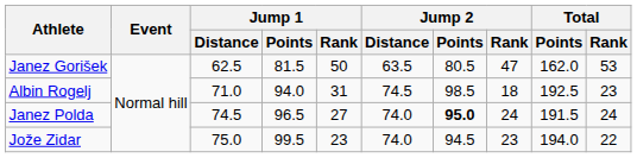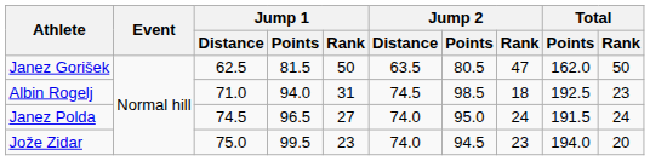 <table class="wikitable" style="font-size:90%">
 <tr>
 <th rowspan="2">Athlete</th>
 <th rowspan="2">Event</th>
 <th colspan="3">Jump 1</th>
 <th colspan="3">Jump 2</th>
 <th colspan="2">Total</th>
 </tr>
 <tr>
 <th>Distance</th>
 <th>Points</th>
 <th>Rank</th>
 <th>Distance</th>
 <th>Points</th>
 <th>Rank</th>
 <th>Points</th>
 <th>Rank</th>
 </tr>
 <tr>
 <td><a href='#'>Janez Gorišek</a></td>
 <td rowspan="4">Normal hill</td>
 <td align="center">62.5</td>
 <td align="center">81.5</td>
 <td align="center">50</td>
 <td align="center">63.5</td>
 <td align="center">80.5</td>
 <td align="center">47</td>
 <td align="center">162.0</td>
-<td align="center">53</td>
+<td align="center">50</td>
 </tr>
 <tr>
 <td><a href='#'>Albin Rogelj</a></td>
 <td align="center">71.0</td>
 <td align="center">94.0</td>
 <td align="center">31</td>
 <td align="center">74.5</td>
 <td align="center">98.5</td>
 <td align="center">18</td>
 <td align="center">192.5</td>
 <td align="center">23</td>
 </tr>
 <tr>
 <td><a href='#'>Janez Polda</a></td>
 <td align="center">74.5</td>
 <td align="center">96.5</td>
 <td align="center">27</td>
 <td align="center">74.0</td>
-<td align="center"><strong>95.0</strong></td>
+<td align="center">95.0</td>
 <td align="center">24</td>
 <td align="center">191.5</td>
 <td align="center">24</td>
 </tr>
 <tr>
 <td><a href='#'>Jože Zidar</a></td>
 <td align="center">75.0</td>
 <td align="center">99.5</td>
 <td align="center">23</td>
 <td align="center">74.0</td>
 <td align="center">94.5</td>
 <td align="center">23</td>
 <td align="center">194.0</td>
-<td align="center">22</td>
+<td align="center">20</td>
 </tr>
 </table>
